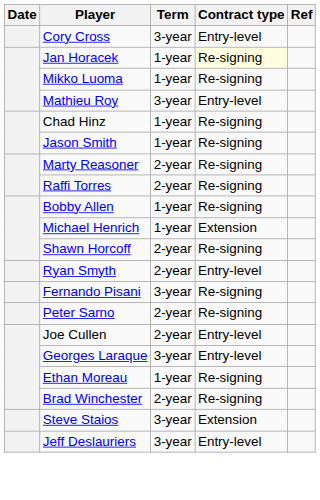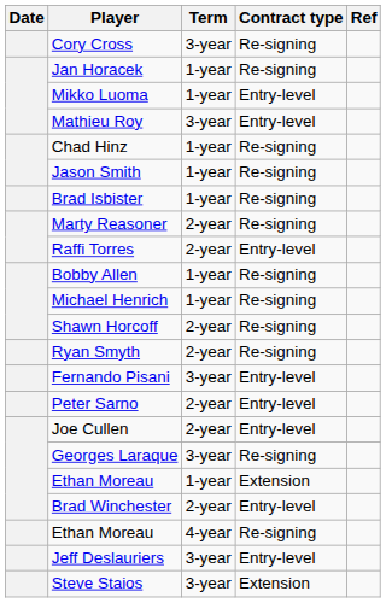 <table class="wikitable plainrowheaders">
 <tr style="background:#ddd; text-align:center;">
 <th>Date</th>
 <th>Player</th>
 <th>Term</th>
 <th>Contract type</th>
 <th>Ref</th>
 </tr>
 <tr>
 <th scope="row"></th>
 <td><a href='#'>Cory Cross</a></td>
 <td>3-year</td>
-<td>Entry-level</td>
+<td>Re-signing</td>
 <td></td>
 </tr>
 <tr>
 <th scope="row" rowspan=3></th>
 <td><a href='#'>Jan Horacek</a></td>
 <td>1-year</td>
-<td style="background: lightyellow;">Re-signing</td>
+<td>Re-signing</td>
 <td></td>
 </tr>
 <tr>
 <td><a href='#'>Mikko Luoma</a></td>
 <td>1-year</td>
-<td>Re-signing</td>
+<td>Entry-level</td>
 <td></td>
 </tr>
 <tr>
 <td><a href='#'>Mathieu Roy</a></td>
 <td>3-year</td>
 <td>Entry-level</td>
 <td></td>
 </tr>
 <tr>
 <th scope="row" rowspan=2></th>
 <td>Chad Hinz</td>
 <td>1-year</td>
 <td>Re-signing</td>
 <td></td>
 </tr>
 <tr>
 <td><a href='#'>Jason Smith</a></td>
 <td>1-year</td>
 <td>Re-signing</td>
 <td></td>
 </tr>
 <tr>
+<th scope="row"></th>
+<td><a href='#'>Brad Isbister</a></td>
+<td>1-year</td>
+<td>Re-signing</td>
+<td></td>
+</tr>
+<tr>
 <th scope="row" rowspan=2></th>
 <td><a href='#'>Marty Reasoner</a></td>
 <td>2-year</td>
 <td>Re-signing</td>
 <td></td>
 </tr>
 <tr>
 <td><a href='#'>Raffi Torres</a></td>
 <td>2-year</td>
-<td>Re-signing</td>
+<td>Entry-level</td>
 <td></td>
 </tr>
 <tr>
 <th scope="row" rowspan=3></th>
 <td><a href='#'>Bobby Allen</a></td>
 <td>1-year</td>
 <td>Re-signing</td>
 <td></td>
 </tr>
 <tr>
 <td><a href='#'>Michael Henrich</a></td>
 <td>1-year</td>
-<td>Extension</td>
+<td>Re-signing</td>
 <td></td>
 </tr>
 <tr>
 <td><a href='#'>Shawn Horcoff</a></td>
 <td>2-year</td>
 <td>Re-signing</td>
 <td></td>
 </tr>
 <tr>
 <th scope="row"></th>
 <td><a href='#'>Ryan Smyth</a></td>
 <td>2-year</td>
-<td>Entry-level</td>
+<td>Re-signing</td>
 <td></td>
 </tr>
 <tr>
 <th scope="row"></th>
 <td><a href='#'>Fernando Pisani</a></td>
 <td>3-year</td>
-<td>Re-signing</td>
+<td>Entry-level</td>
 <td></td>
 </tr>
 <tr>
 <th scope="row"></th>
 <td><a href='#'>Peter Sarno</a></td>
 <td>2-year</td>
-<td>Re-signing</td>
+<td>Entry-level</td>
 <td></td>
 </tr>
 <tr>
 <th scope="row" rowspan=4></th>
 <td>Joe Cullen</td>
 <td>2-year</td>
 <td>Entry-level</td>
 <td></td>
 </tr>
 <tr>
 <td><a href='#'>Georges Laraque</a></td>
 <td>3-year</td>
-<td>Entry-level</td>
+<td>Re-signing</td>
 <td></td>
 </tr>
 <tr>
 <td><a href='#'>Ethan Moreau</a></td>
 <td>1-year</td>
-<td>Re-signing</td>
+<td>Extension</td>
 <td></td>
 </tr>
 <tr>
 <td><a href='#'>Brad Winchester</a></td>
 <td>2-year</td>
+<td>Entry-level</td>
+<td></td>
+</tr>
+<tr>
+<th scope="row"></th>
+<td>Ethan Moreau</td>
+<td>4-year</td>
 <td>Re-signing</td>
+<td></td>
+</tr>
+<tr>
+<th scope="row"></th>
+<td><a href='#'>Jeff Deslauriers</a></td>
+<td>3-year</td>
+<td>Entry-level</td>
 <td></td>
 </tr>
 <tr>
 <th scope="row"></th>
 <td><a href='#'>Steve Staios</a></td>
 <td>3-year</td>
 <td>Extension</td>
 <td></td>
 </tr>
-<tr>
-<th scope="row"></th>
-<td><a href='#'>Jeff Deslauriers</a></td>
-<td>3-year</td>
-<td>Entry-level</td>
-<td></td>
-</tr>
 </table>
